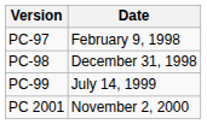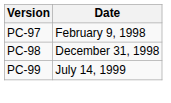 <table class="wikitable">
 <tr>
 <th>Version</th>
 <th>Date</th>
 </tr>
 <tr>
 <td>PC-97</td>
 <td>February 9, 1998</td>
 </tr>
 <tr>
 <td>PC-98</td>
 <td>December 31, 1998</td>
 </tr>
 <tr>
 <td>PC-99</td>
 <td>July 14, 1999</td>
 </tr>
-<tr>
-<td>PC 2001</td>
-<td>November 2, 2000</td>
-</tr>
 </table>
